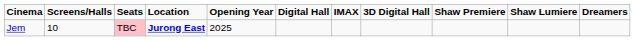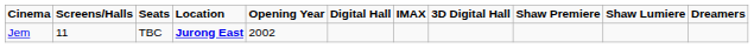 <table class="wikitable sortable" style="text-align:left">
 <tr>
 <td><strong>Cinema</strong></td>
 <td><strong>Screens/Halls</strong></td>
 <td><strong>Seats</strong></td>
 <td><strong>Location</strong></td>
 <td><strong>Opening Year</strong></td>
 <td><strong>Digital Hall</strong></td>
 <td><strong>IMAX</strong></td>
 <td><strong>3D Digital Hall</strong></td>
 <td><strong>Shaw Premiere</strong></td>
 <td><strong>Shaw Lumiere</strong></td>
 <td><strong>Dreamers</strong></td>
 </tr>
 <tr>
 <td><a href='#'>Jem</a></td>
-<td>10</td>
-<td style="background: pink;">TBC</td>
+<td>11</td>
+<td>TBC</td>
 <td><strong><a href='#'>Jurong East</a></strong></td>
-<td>2025</td>
+<td>2002</td>
 <td></td>
 <td></td>
 <td></td>
 <td></td>
 <td></td>
 <td></td>
 </tr>
 </table>
